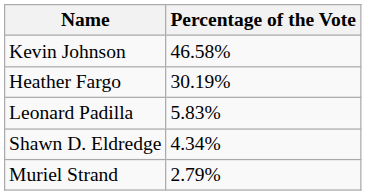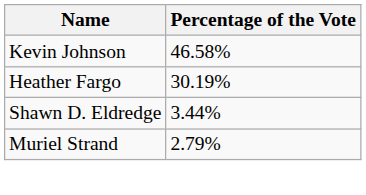 <table class="wikitable">
 <tr>
 <th>Name</th>
 <th>Percentage of the Vote</th>
 </tr>
 <tr>
 <td>Kevin Johnson</td>
 <td>46.58%</td>
 </tr>
 <tr>
 <td>Heather Fargo</td>
 <td>30.19%</td>
 </tr>
 <tr>
-<td>Leonard Padilla</td>
-<td>5.83%</td>
-</tr>
-<tr>
 <td>Shawn D. Eldredge</td>
-<td>4.34%</td>
+<td>3.44%</td>
 </tr>
 <tr>
 <td>Muriel Strand</td>
 <td>2.79%</td>
 </tr>
 </table>
